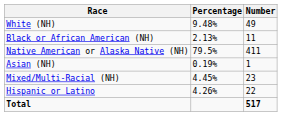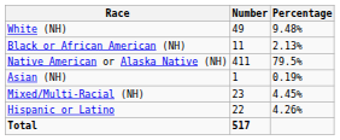 <table class="wikitable">
 <tr>
 <th>Race</th>
+<th>Number</th>
 <th>Percentage</th>
-<th>Number</th>
 </tr>
 <tr>
 <td><a href='#'>White</a> (NH)</td>
+<td>49</td>
 <td>9.48%</td>
-<td>49</td>
 </tr>
 <tr>
 <td><a href='#'>Black or African American</a> (NH)</td>
+<td>11</td>
 <td>2.13%</td>
-<td>11</td>
 </tr>
 <tr>
 <td><a href='#'>Native American</a> or <a href='#'>Alaska Native</a> (NH)</td>
+<td>411</td>
 <td>79.5%</td>
-<td>411</td>
 </tr>
 <tr>
 <td><a href='#'>Asian</a> (NH)</td>
+<td>1</td>
 <td>0.19%</td>
-<td>1</td>
 </tr>
 <tr>
 <td><a href='#'>Mixed/Multi-Racial</a> (NH)</td>
+<td>23</td>
 <td>4.45%</td>
-<td>23</td>
 </tr>
 <tr>
 <td><a href='#'>Hispanic or Latino</a></td>
+<td>22</td>
 <td>4.26%</td>
-<td>22</td>
 </tr>
 <tr>
 <td><strong>Total</strong></td>
+<td><strong>517</strong></td>
 <td></td>
-<td><strong>517</strong></td>
 </tr>
 </table>
